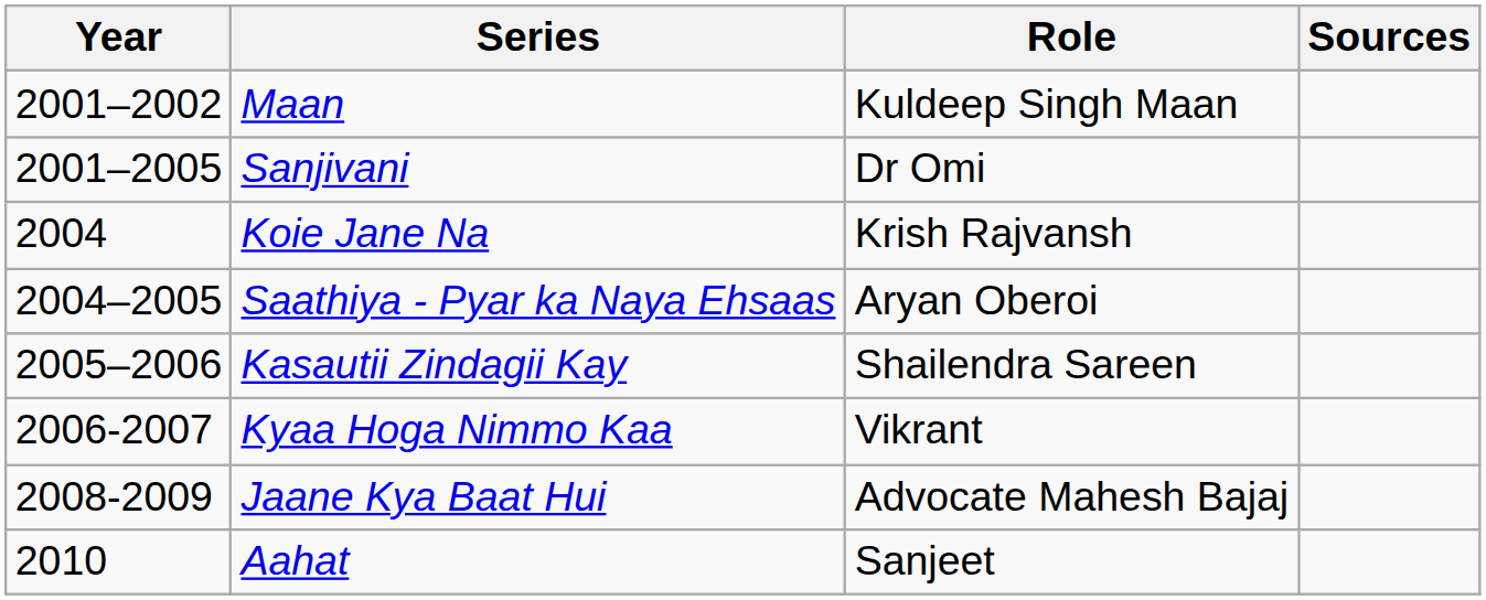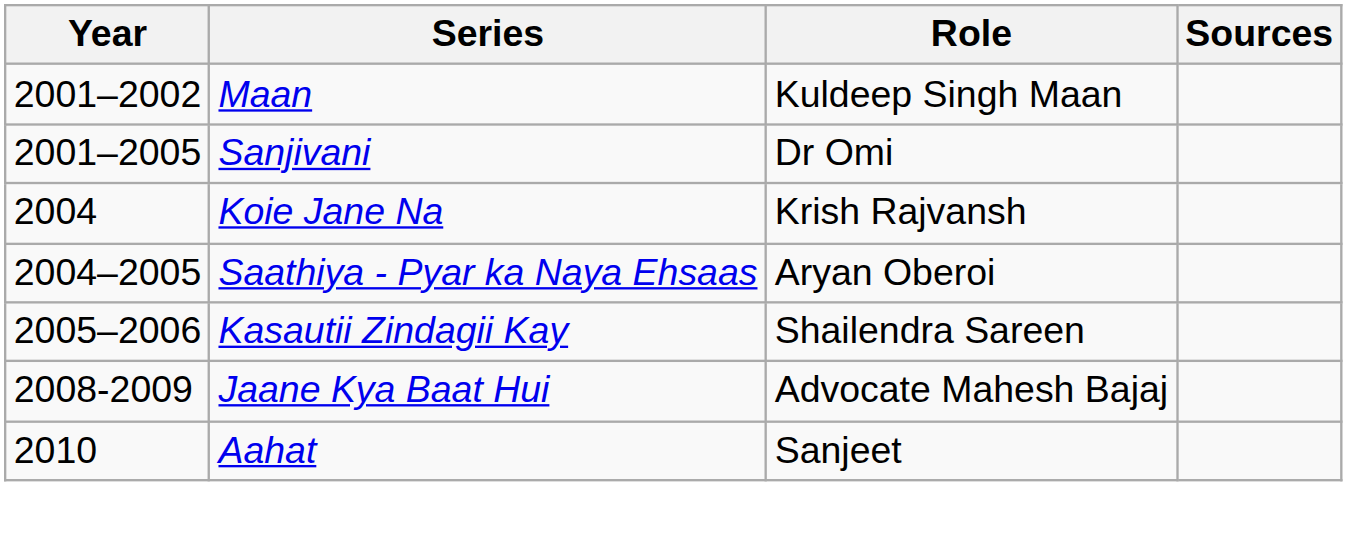 <table class="wikitable sortable" style="font-size:100%">
 <tr style="text-align:center;">
 <th>Year</th>
 <th>Series</th>
 <th>Role</th>
 <th class="unsortable">Sources</th>
 </tr>
 <tr>
 <td>2001–2002</td>
 <td><em><a href='#'>Maan</a></em></td>
 <td>Kuldeep Singh Maan</td>
 <td></td>
 </tr>
 <tr>
 <td>2001–2005</td>
 <td><em><a href='#'>Sanjivani</a></em></td>
 <td>Dr Omi</td>
 <td></td>
 </tr>
 <tr>
 <td>2004</td>
 <td><em><a href='#'>Koie Jane Na</a></em></td>
 <td>Krish Rajvansh</td>
 <td></td>
 </tr>
 <tr>
 <td>2004–2005</td>
 <td><em><a href='#'>Saathiya - Pyar ka Naya Ehsaas</a></em></td>
 <td>Aryan Oberoi</td>
 <td></td>
 </tr>
 <tr>
 <td>2005–2006</td>
 <td><em><a href='#'>Kasautii Zindagii Kay</a></em></td>
 <td>Shailendra Sareen</td>
 <td></td>
 </tr>
 <tr>
-<td>2006-2007</td>
-<td><em><a href='#'>Kyaa Hoga Nimmo Kaa</a></em></td>
-<td>Vikrant</td>
-<td></td>
-</tr>
-<tr>
 <td>2008-2009</td>
 <td><em><a href='#'>Jaane Kya Baat Hui</a></em></td>
 <td>Advocate Mahesh Bajaj</td>
 <td></td>
 </tr>
 <tr>
 <td>2010</td>
 <td><em><a href='#'>Aahat</a></em></td>
 <td>Sanjeet</td>
 <td></td>
 </tr>
 </table>
